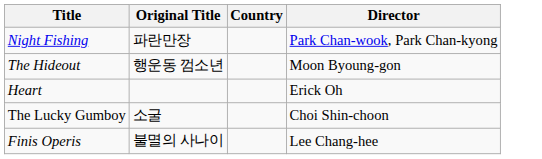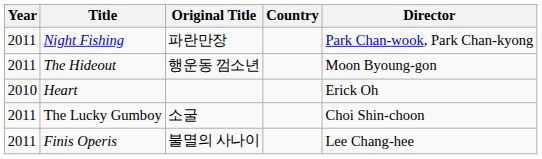 <table class="wikitable">
 <tr>
+<th>Year</th>
 <th>Title</th>
 <th>Original Title</th>
 <th>Country</th>
 <th>Director</th>
 </tr>
 <tr>
+<td>2011</td>
 <td><em><a href='#'>Night Fishing</a></em></td>
 <td>파란만장</td>
 <td></td>
 <td><a href='#'>Park Chan-wook</a>, Park Chan-kyong</td>
 </tr>
 <tr>
+<td>2011</td>
 <td><em>The Hideout</em></td>
 <td>행운동 껌소년</td>
 <td></td>
 <td>Moon Byoung-gon</td>
 </tr>
 <tr>
+<td>2010</td>
 <td><em>Heart</em></td>
 <td></td>
 <td></td>
 <td>Erick Oh</td>
 </tr>
 <tr>
+<td>2011</td>
 <td>The Lucky Gumboy</td>
 <td>소굴</td>
 <td></td>
 <td>Choi Shin-choon</td>
 </tr>
 <tr>
+<td>2011</td>
 <td><em>Finis Operis</em></td>
 <td>불멸의 사나이</td>
 <td></td>
 <td>Lee Chang-hee</td>
 </tr>
 </table>
